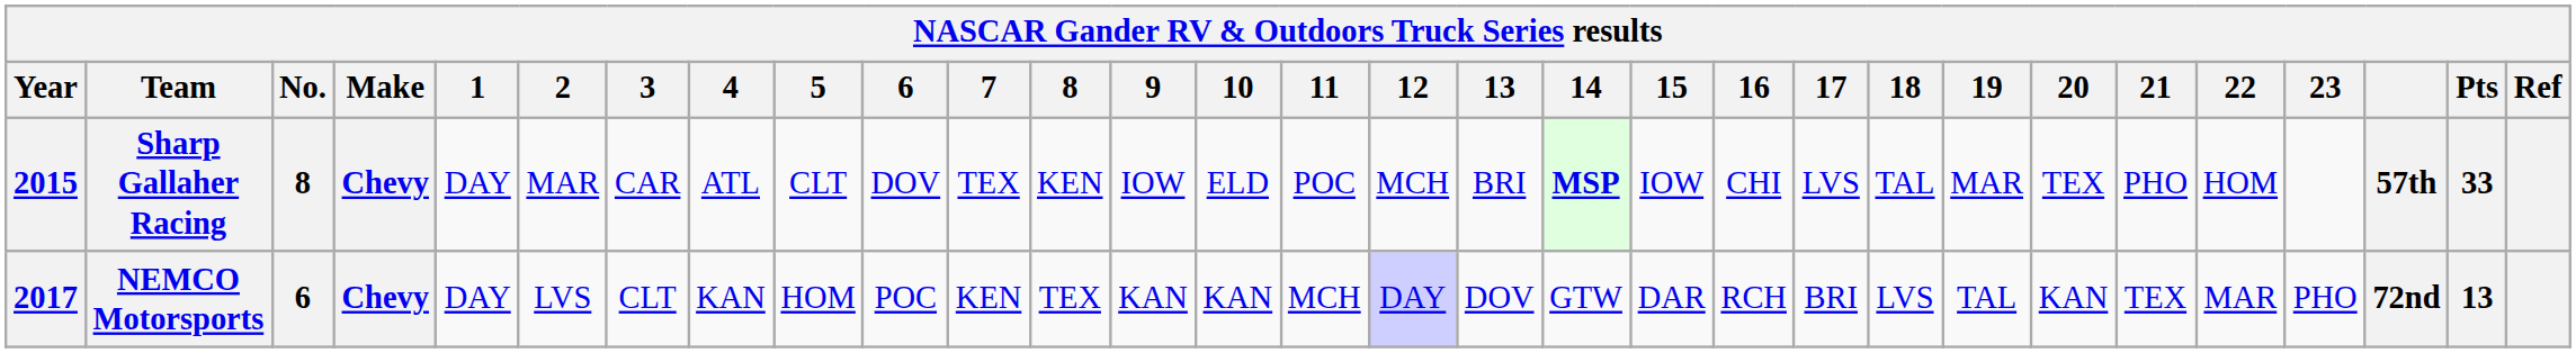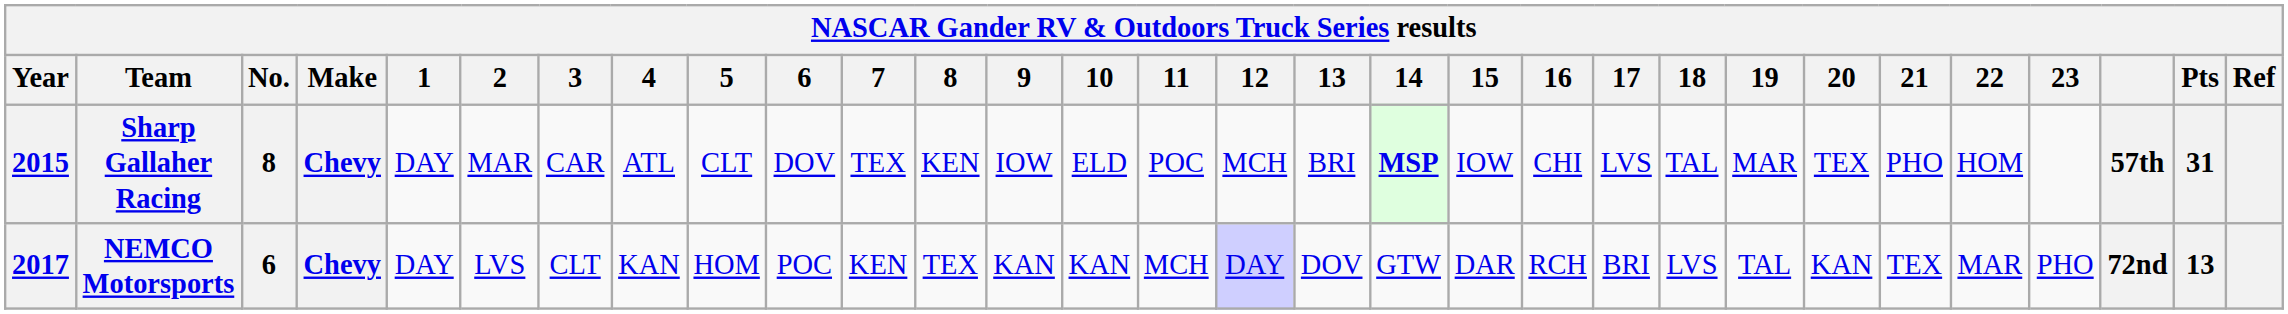 <table class="wikitable" style="text-align:center; font-size:75%">
 <tr>
 <th colspan=45><a href='#'>NASCAR Gander RV & Outdoors Truck Series</a> results</th>
 </tr>
 <tr>
 <th>Year</th>
 <th>Team</th>
 <th>No.</th>
 <th>Make</th>
 <th>1</th>
 <th>2</th>
 <th>3</th>
 <th>4</th>
 <th>5</th>
 <th>6</th>
 <th>7</th>
 <th>8</th>
 <th>9</th>
 <th>10</th>
 <th>11</th>
 <th>12</th>
 <th>13</th>
 <th>14</th>
 <th>15</th>
 <th>16</th>
 <th>17</th>
 <th>18</th>
 <th>19</th>
 <th>20</th>
 <th>21</th>
 <th>22</th>
 <th>23</th>
 <th></th>
 <th>Pts</th>
 <th>Ref</th>
 </tr>
 <tr>
 <th><a href='#'>2015</a></th>
 <th><a href='#'>Sharp Gallaher Racing</a></th>
 <th>8</th>
 <th><a href='#'>Chevy</a></th>
 <td><a href='#'>DAY</a></td>
 <td><a href='#'>MAR</a></td>
 <td><a href='#'>CAR</a></td>
 <td><a href='#'>ATL</a></td>
 <td><a href='#'>CLT</a></td>
 <td><a href='#'>DOV</a></td>
 <td><a href='#'>TEX</a></td>
 <td><a href='#'>KEN</a></td>
 <td><a href='#'>IOW</a></td>
 <td><a href='#'>ELD</a></td>
 <td><a href='#'>POC</a></td>
 <td><a href='#'>MCH</a></td>
 <td><a href='#'>BRI</a></td>
 <td style="background:#DFFFDF;"><strong><a href='#'>MSP</a><br></strong></td>
 <td><a href='#'>IOW</a></td>
 <td><a href='#'>CHI</a></td>
 <td><a href='#'>LVS</a></td>
 <td><a href='#'>TAL</a></td>
 <td><a href='#'>MAR</a></td>
 <td><a href='#'>TEX</a></td>
 <td><a href='#'>PHO</a></td>
 <td><a href='#'>HOM</a></td>
 <td></td>
 <th>57th</th>
-<th>33</th>
+<th>31</th>
 <th></th>
 </tr>
 <tr>
 <th><a href='#'>2017</a></th>
 <th><a href='#'>NEMCO Motorsports</a></th>
 <th>6</th>
 <th><a href='#'>Chevy</a></th>
 <td><a href='#'>DAY</a></td>
 <td><a href='#'>LVS</a></td>
 <td><a href='#'>CLT</a></td>
 <td><a href='#'>KAN</a></td>
 <td><a href='#'>HOM</a></td>
 <td><a href='#'>POC</a></td>
 <td><a href='#'>KEN</a></td>
 <td><a href='#'>TEX</a></td>
 <td><a href='#'>KAN</a></td>
 <td><a href='#'>KAN</a></td>
 <td><a href='#'>MCH</a></td>
 <td style="background:#CFCFFF;"><a href='#'>DAY</a><br></td>
 <td><a href='#'>DOV</a></td>
 <td><a href='#'>GTW</a></td>
 <td><a href='#'>DAR</a></td>
 <td><a href='#'>RCH</a></td>
 <td><a href='#'>BRI</a></td>
 <td><a href='#'>LVS</a></td>
 <td><a href='#'>TAL</a></td>
 <td><a href='#'>KAN</a></td>
 <td><a href='#'>TEX</a></td>
 <td><a href='#'>MAR</a></td>
 <td><a href='#'>PHO</a></td>
 <th>72nd</th>
 <th>13</th>
 <th></th>
 </tr>
 </table>
